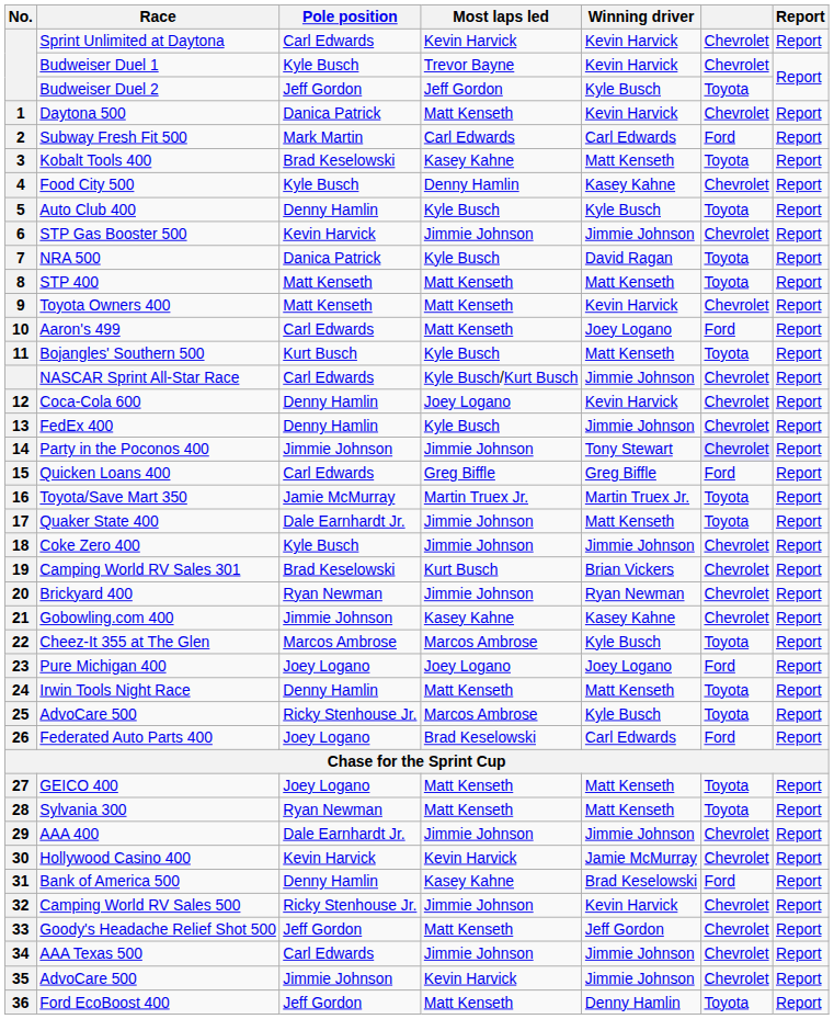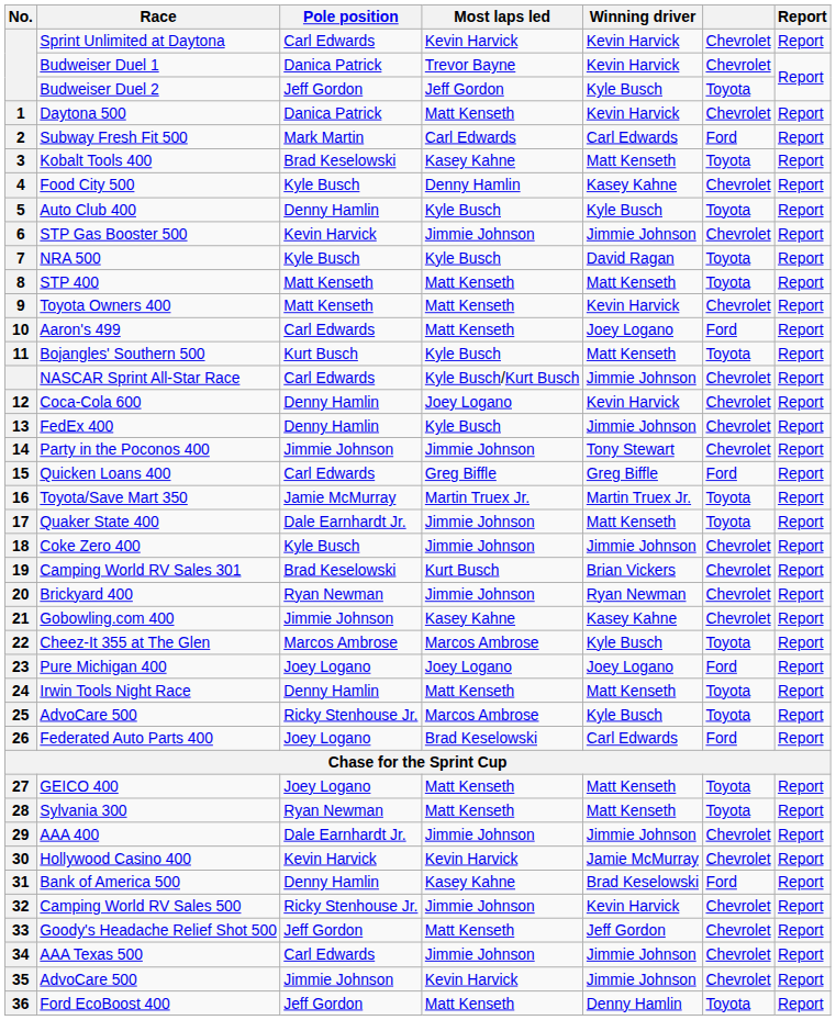 <table class="wikitable sortable" style="font-size:95%">
 <tr>
 <th>No.</th>
 <th>Race</th>
 <th><a href='#'>Pole position</a></th>
 <th>Most laps led</th>
 <th>Winning driver</th>
 <th></th>
 <th class="unsortable">Report</th>
 </tr>
 <tr>
 <th rowspan=3></th>
 <td><a href='#'>Sprint Unlimited at Daytona</a></td>
 <td><a href='#'>Carl Edwards</a></td>
 <td><a href='#'>Kevin Harvick</a></td>
 <td><a href='#'>Kevin Harvick</a></td>
 <td><a href='#'>Chevrolet</a></td>
 <td><a href='#'>Report</a></td>
 </tr>
 <tr>
 <td><a href='#'>Budweiser Duel 1</a></td>
-<td><a href='#'>Kyle Busch</a></td>
+<td><a href='#'>Danica Patrick</a></td>
 <td><a href='#'>Trevor Bayne</a></td>
 <td><a href='#'>Kevin Harvick</a></td>
 <td><a href='#'>Chevrolet</a></td>
 <td rowspan="2"><a href='#'>Report</a></td>
 </tr>
 <tr>
 <td><a href='#'>Budweiser Duel 2</a></td>
 <td><a href='#'>Jeff Gordon</a></td>
 <td><a href='#'>Jeff Gordon</a></td>
 <td><a href='#'>Kyle Busch</a></td>
 <td><a href='#'>Toyota</a></td>
 </tr>
 <tr>
 <th>1</th>
 <td><a href='#'>Daytona 500</a></td>
 <td><a href='#'>Danica Patrick</a></td>
 <td><a href='#'>Matt Kenseth</a></td>
 <td><a href='#'>Kevin Harvick</a></td>
 <td><a href='#'>Chevrolet</a></td>
 <td><a href='#'>Report</a></td>
 </tr>
 <tr>
 <th>2</th>
 <td><a href='#'>Subway Fresh Fit 500</a></td>
 <td><a href='#'>Mark Martin</a></td>
 <td><a href='#'>Carl Edwards</a></td>
 <td><a href='#'>Carl Edwards</a></td>
 <td><a href='#'>Ford</a></td>
 <td><a href='#'>Report</a></td>
 </tr>
 <tr>
 <th>3</th>
 <td><a href='#'>Kobalt Tools 400</a></td>
 <td><a href='#'>Brad Keselowski</a></td>
 <td><a href='#'>Kasey Kahne</a></td>
 <td><a href='#'>Matt Kenseth</a></td>
 <td><a href='#'>Toyota</a></td>
 <td><a href='#'>Report</a></td>
 </tr>
 <tr>
 <th>4</th>
 <td><a href='#'>Food City 500</a></td>
 <td><a href='#'>Kyle Busch</a></td>
 <td><a href='#'>Denny Hamlin</a></td>
 <td><a href='#'>Kasey Kahne</a></td>
 <td><a href='#'>Chevrolet</a></td>
 <td><a href='#'>Report</a></td>
 </tr>
 <tr>
 <th>5</th>
 <td><a href='#'>Auto Club 400</a></td>
 <td><a href='#'>Denny Hamlin</a></td>
 <td><a href='#'>Kyle Busch</a></td>
 <td><a href='#'>Kyle Busch</a></td>
 <td><a href='#'>Toyota</a></td>
 <td><a href='#'>Report</a></td>
 </tr>
 <tr>
 <th>6</th>
 <td><a href='#'>STP Gas Booster 500</a></td>
 <td><a href='#'>Kevin Harvick</a></td>
 <td><a href='#'>Jimmie Johnson</a></td>
 <td><a href='#'>Jimmie Johnson</a></td>
 <td><a href='#'>Chevrolet</a></td>
 <td><a href='#'>Report</a></td>
 </tr>
 <tr>
 <th>7</th>
 <td><a href='#'>NRA 500</a></td>
-<td><a href='#'>Danica Patrick</a></td>
+<td><a href='#'>Kyle Busch</a></td>
 <td><a href='#'>Kyle Busch</a></td>
 <td><a href='#'>David Ragan</a></td>
 <td><a href='#'>Toyota</a></td>
 <td><a href='#'>Report</a></td>
 </tr>
 <tr>
 <th>8</th>
 <td><a href='#'>STP 400</a></td>
 <td><a href='#'>Matt Kenseth</a></td>
 <td><a href='#'>Matt Kenseth</a></td>
 <td><a href='#'>Matt Kenseth</a></td>
 <td><a href='#'>Toyota</a></td>
 <td><a href='#'>Report</a></td>
 </tr>
 <tr>
 <th>9</th>
 <td><a href='#'>Toyota Owners 400</a></td>
 <td><a href='#'>Matt Kenseth</a></td>
 <td><a href='#'>Matt Kenseth</a></td>
 <td><a href='#'>Kevin Harvick</a></td>
 <td><a href='#'>Chevrolet</a></td>
 <td><a href='#'>Report</a></td>
 </tr>
 <tr>
 <th>10</th>
 <td><a href='#'>Aaron's 499</a></td>
 <td><a href='#'>Carl Edwards</a></td>
 <td><a href='#'>Matt Kenseth</a></td>
 <td><a href='#'>Joey Logano</a></td>
 <td><a href='#'>Ford</a></td>
 <td><a href='#'>Report</a></td>
 </tr>
 <tr>
 <th>11</th>
 <td><a href='#'>Bojangles' Southern 500</a></td>
 <td><a href='#'>Kurt Busch</a></td>
 <td><a href='#'>Kyle Busch</a></td>
 <td><a href='#'>Matt Kenseth</a></td>
 <td><a href='#'>Toyota</a></td>
 <td><a href='#'>Report</a></td>
 </tr>
 <tr>
 <th></th>
 <td><a href='#'>NASCAR Sprint All-Star Race</a></td>
 <td><a href='#'>Carl Edwards</a></td>
 <td><a href='#'>Kyle Busch</a>/<a href='#'>Kurt Busch</a></td>
 <td><a href='#'>Jimmie Johnson</a></td>
 <td><a href='#'>Chevrolet</a></td>
 <td><a href='#'>Report</a></td>
 </tr>
 <tr>
 <th>12</th>
 <td><a href='#'>Coca-Cola 600</a></td>
 <td><a href='#'>Denny Hamlin</a></td>
 <td><a href='#'>Joey Logano</a></td>
 <td><a href='#'>Kevin Harvick</a></td>
 <td><a href='#'>Chevrolet</a></td>
 <td><a href='#'>Report</a></td>
 </tr>
 <tr>
 <th>13</th>
 <td><a href='#'>FedEx 400</a></td>
 <td><a href='#'>Denny Hamlin</a></td>
 <td><a href='#'>Kyle Busch</a></td>
 <td><a href='#'>Jimmie Johnson</a></td>
 <td><a href='#'>Chevrolet</a></td>
 <td><a href='#'>Report</a></td>
 </tr>
 <tr>
 <th>14</th>
 <td><a href='#'>Party in the Poconos 400</a></td>
 <td><a href='#'>Jimmie Johnson</a></td>
 <td><a href='#'>Jimmie Johnson</a></td>
 <td><a href='#'>Tony Stewart</a></td>
-<td style="background: lavender;"><a href='#'>Chevrolet</a></td>
+<td><a href='#'>Chevrolet</a></td>
 <td><a href='#'>Report</a></td>
 </tr>
 <tr>
 <th>15</th>
 <td><a href='#'>Quicken Loans 400</a></td>
 <td><a href='#'>Carl Edwards</a></td>
 <td><a href='#'>Greg Biffle</a></td>
 <td><a href='#'>Greg Biffle</a></td>
 <td><a href='#'>Ford</a></td>
 <td><a href='#'>Report</a></td>
 </tr>
 <tr>
 <th>16</th>
 <td><a href='#'>Toyota/Save Mart 350</a></td>
 <td><a href='#'>Jamie McMurray</a></td>
 <td><a href='#'>Martin Truex Jr.</a></td>
 <td><a href='#'>Martin Truex Jr.</a></td>
 <td><a href='#'>Toyota</a></td>
 <td><a href='#'>Report</a></td>
 </tr>
 <tr>
 <th>17</th>
 <td><a href='#'>Quaker State 400</a></td>
 <td><a href='#'>Dale Earnhardt Jr.</a></td>
 <td><a href='#'>Jimmie Johnson</a></td>
 <td><a href='#'>Matt Kenseth</a></td>
 <td><a href='#'>Toyota</a></td>
 <td><a href='#'>Report</a></td>
 </tr>
 <tr>
 <th>18</th>
 <td><a href='#'>Coke Zero 400</a></td>
 <td><a href='#'>Kyle Busch</a></td>
 <td><a href='#'>Jimmie Johnson</a></td>
 <td><a href='#'>Jimmie Johnson</a></td>
 <td><a href='#'>Chevrolet</a></td>
 <td><a href='#'>Report</a></td>
 </tr>
 <tr>
 <th>19</th>
 <td><a href='#'>Camping World RV Sales 301</a></td>
 <td><a href='#'>Brad Keselowski</a></td>
 <td><a href='#'>Kurt Busch</a></td>
 <td><a href='#'>Brian Vickers</a></td>
 <td><a href='#'>Chevrolet</a></td>
 <td><a href='#'>Report</a></td>
 </tr>
 <tr>
 <th>20</th>
 <td><a href='#'>Brickyard 400</a></td>
 <td><a href='#'>Ryan Newman</a></td>
 <td><a href='#'>Jimmie Johnson</a></td>
 <td><a href='#'>Ryan Newman</a></td>
 <td><a href='#'>Chevrolet</a></td>
 <td><a href='#'>Report</a></td>
 </tr>
 <tr>
 <th>21</th>
 <td><a href='#'>Gobowling.com 400</a></td>
 <td><a href='#'>Jimmie Johnson</a></td>
 <td><a href='#'>Kasey Kahne</a></td>
 <td><a href='#'>Kasey Kahne</a></td>
 <td><a href='#'>Chevrolet</a></td>
 <td><a href='#'>Report</a></td>
 </tr>
 <tr>
 <th>22</th>
 <td><a href='#'>Cheez-It 355 at The Glen</a></td>
 <td><a href='#'>Marcos Ambrose</a></td>
 <td><a href='#'>Marcos Ambrose</a></td>
 <td><a href='#'>Kyle Busch</a></td>
 <td><a href='#'>Toyota</a></td>
 <td><a href='#'>Report</a></td>
 </tr>
 <tr>
 <th>23</th>
 <td><a href='#'>Pure Michigan 400</a></td>
 <td><a href='#'>Joey Logano</a></td>
 <td><a href='#'>Joey Logano</a></td>
 <td><a href='#'>Joey Logano</a></td>
 <td><a href='#'>Ford</a></td>
 <td><a href='#'>Report</a></td>
 </tr>
 <tr>
 <th>24</th>
 <td><a href='#'>Irwin Tools Night Race</a></td>
 <td><a href='#'>Denny Hamlin</a></td>
 <td><a href='#'>Matt Kenseth</a></td>
 <td><a href='#'>Matt Kenseth</a></td>
 <td><a href='#'>Toyota</a></td>
 <td><a href='#'>Report</a></td>
 </tr>
 <tr>
 <th>25</th>
 <td><a href='#'>AdvoCare 500</a></td>
 <td><a href='#'>Ricky Stenhouse Jr.</a></td>
 <td><a href='#'>Marcos Ambrose</a></td>
 <td><a href='#'>Kyle Busch</a></td>
 <td><a href='#'>Toyota</a></td>
 <td><a href='#'>Report</a></td>
 </tr>
 <tr>
 <th>26</th>
 <td><a href='#'>Federated Auto Parts 400</a></td>
 <td><a href='#'>Joey Logano</a></td>
 <td><a href='#'>Brad Keselowski</a></td>
 <td><a href='#'>Carl Edwards</a></td>
 <td><a href='#'>Ford</a></td>
 <td><a href='#'>Report</a></td>
 </tr>
 <tr>
 <th colspan="7">Chase for the Sprint Cup</th>
 </tr>
 <tr>
 <th>27</th>
 <td><a href='#'>GEICO 400</a></td>
 <td><a href='#'>Joey Logano</a></td>
 <td><a href='#'>Matt Kenseth</a></td>
 <td><a href='#'>Matt Kenseth</a></td>
 <td><a href='#'>Toyota</a></td>
 <td><a href='#'>Report</a></td>
 </tr>
 <tr>
 <th>28</th>
 <td><a href='#'>Sylvania 300</a></td>
 <td><a href='#'>Ryan Newman</a></td>
 <td><a href='#'>Matt Kenseth</a></td>
 <td><a href='#'>Matt Kenseth</a></td>
 <td><a href='#'>Toyota</a></td>
 <td><a href='#'>Report</a></td>
 </tr>
 <tr>
 <th>29</th>
 <td><a href='#'>AAA 400</a></td>
 <td><a href='#'>Dale Earnhardt Jr.</a></td>
 <td><a href='#'>Jimmie Johnson</a></td>
 <td><a href='#'>Jimmie Johnson</a></td>
 <td><a href='#'>Chevrolet</a></td>
 <td><a href='#'>Report</a></td>
 </tr>
 <tr>
 <th>30</th>
 <td><a href='#'>Hollywood Casino 400</a></td>
 <td><a href='#'>Kevin Harvick</a></td>
 <td><a href='#'>Kevin Harvick</a></td>
 <td><a href='#'>Jamie McMurray</a></td>
 <td><a href='#'>Chevrolet</a></td>
 <td><a href='#'>Report</a></td>
 </tr>
 <tr>
 <th>31</th>
 <td><a href='#'>Bank of America 500</a></td>
 <td><a href='#'>Denny Hamlin</a></td>
 <td><a href='#'>Kasey Kahne</a></td>
 <td><a href='#'>Brad Keselowski</a></td>
 <td><a href='#'>Ford</a></td>
 <td><a href='#'>Report</a></td>
 </tr>
 <tr>
 <th>32</th>
 <td><a href='#'>Camping World RV Sales 500</a></td>
 <td><a href='#'>Ricky Stenhouse Jr.</a></td>
 <td><a href='#'>Jimmie Johnson</a></td>
 <td><a href='#'>Kevin Harvick</a></td>
 <td><a href='#'>Chevrolet</a></td>
 <td><a href='#'>Report</a></td>
 </tr>
 <tr>
 <th>33</th>
 <td><a href='#'>Goody's Headache Relief Shot 500</a></td>
 <td><a href='#'>Jeff Gordon</a></td>
 <td><a href='#'>Matt Kenseth</a></td>
 <td><a href='#'>Jeff Gordon</a></td>
 <td><a href='#'>Chevrolet</a></td>
 <td><a href='#'>Report</a></td>
 </tr>
 <tr>
 <th>34</th>
 <td><a href='#'>AAA Texas 500</a></td>
 <td><a href='#'>Carl Edwards</a></td>
 <td><a href='#'>Jimmie Johnson</a></td>
 <td><a href='#'>Jimmie Johnson</a></td>
 <td><a href='#'>Chevrolet</a></td>
 <td><a href='#'>Report</a></td>
 </tr>
 <tr>
 <th>35</th>
 <td><a href='#'>AdvoCare 500</a></td>
 <td><a href='#'>Jimmie Johnson</a></td>
 <td><a href='#'>Kevin Harvick</a></td>
 <td><a href='#'>Jimmie Johnson</a></td>
 <td><a href='#'>Chevrolet</a></td>
 <td><a href='#'>Report</a></td>
 </tr>
 <tr>
 <th>36</th>
 <td><a href='#'>Ford EcoBoost 400</a></td>
 <td><a href='#'>Jeff Gordon</a></td>
 <td><a href='#'>Matt Kenseth</a></td>
 <td><a href='#'>Denny Hamlin</a></td>
 <td><a href='#'>Toyota</a></td>
 <td><a href='#'>Report</a></td>
 </tr>
 </table>
